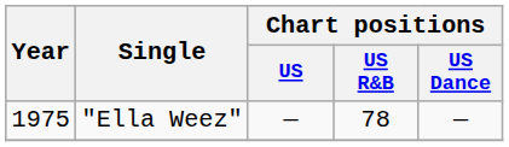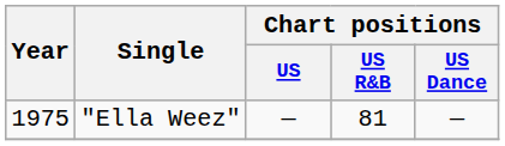 <table class="wikitable" style="text-align:center;">
 <tr>
 <th rowspan="2">Year</th>
 <th rowspan="2">Single</th>
 <th colspan="3">Chart positions</th>
 </tr>
 <tr style="font-size:smaller;">
 <th width="40"><a href='#'>US</a></th>
 <th width="40"><a href='#'>US<br>R&B</a></th>
 <th width="40"><a href='#'>US<br>Dance</a></th>
 </tr>
 <tr>
 <td rowspan="1">1975</td>
 <td align="left">"Ella Weez"</td>
 <td>—</td>
-<td>78</td>
+<td>81</td>
 <td>—</td>
 </tr>
 <tr>
 </tr>
 </table>
